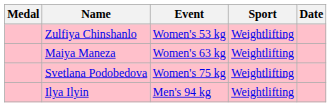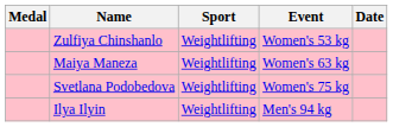 <table class="wikitable sortable" style="font-size: 95%;">
 <tr>
 <th>Medal</th>
 <th>Name</th>
+<th>Sport</th>
 <th>Event</th>
-<th>Sport</th>
 <th>Date</th>
 </tr>
 <tr bgcolor=pink>
 <td></td>
 <td><a href='#'>Zulfiya Chinshanlo</a></td>
+<td><a href='#'>Weightlifting</a></td>
 <td><a href='#'>Women's 53 kg</a></td>
-<td><a href='#'>Weightlifting</a></td>
 <td></td>
 </tr>
 <tr bgcolor=pink>
 <td></td>
 <td><a href='#'>Maiya Maneza</a></td>
+<td><a href='#'>Weightlifting</a></td>
 <td><a href='#'>Women's 63 kg</a></td>
-<td><a href='#'>Weightlifting</a></td>
 <td></td>
 </tr>
 <tr bgcolor=pink>
 <td></td>
 <td><a href='#'>Svetlana Podobedova</a></td>
+<td><a href='#'>Weightlifting</a></td>
 <td><a href='#'>Women's 75 kg</a></td>
-<td><a href='#'>Weightlifting</a></td>
 <td></td>
 </tr>
 <tr bgcolor=pink>
 <td></td>
 <td><a href='#'>Ilya Ilyin</a></td>
+<td><a href='#'>Weightlifting</a></td>
 <td><a href='#'>Men's 94 kg</a></td>
-<td><a href='#'>Weightlifting</a></td>
 <td></td>
 </tr>
 </table>
